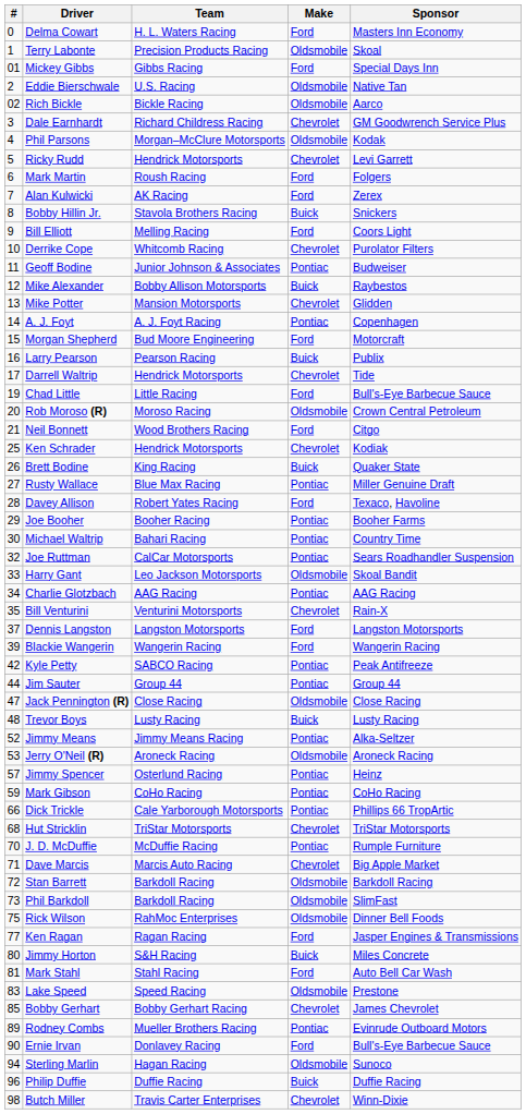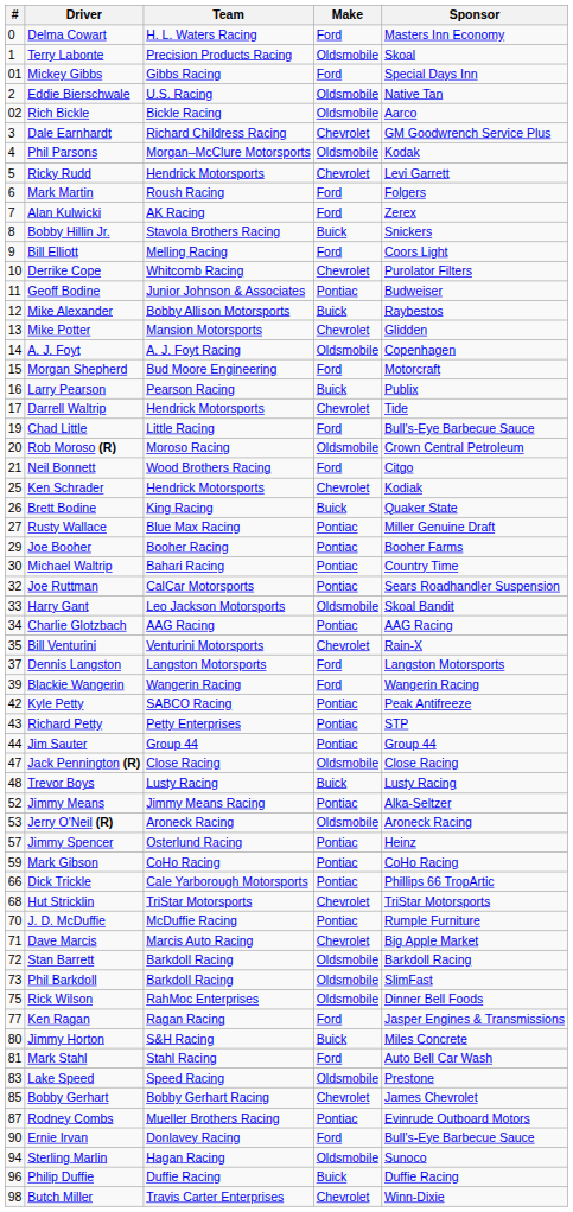 <table class="wikitable" style="font-size:95%">
 <tr>
 <th>#</th>
 <th>Driver</th>
 <th>Team</th>
 <th>Make</th>
 <th>Sponsor</th>
 </tr>
 <tr>
 <td>0</td>
 <td><a href='#'>Delma Cowart</a></td>
 <td><a href='#'>H. L. Waters Racing</a></td>
 <td><a href='#'>Ford</a></td>
 <td><a href='#'>Masters Inn Economy</a></td>
 </tr>
 <tr>
 <td>1</td>
 <td><a href='#'>Terry Labonte</a></td>
 <td><a href='#'>Precision Products Racing</a></td>
 <td><a href='#'>Oldsmobile</a></td>
 <td><a href='#'>Skoal</a></td>
 </tr>
 <tr>
 <td>01</td>
 <td><a href='#'>Mickey Gibbs</a></td>
 <td><a href='#'>Gibbs Racing</a></td>
 <td><a href='#'>Ford</a></td>
 <td><a href='#'>Special Days Inn</a></td>
 </tr>
 <tr>
 <td>2</td>
 <td><a href='#'>Eddie Bierschwale</a></td>
 <td><a href='#'>U.S. Racing</a></td>
 <td><a href='#'>Oldsmobile</a></td>
 <td><a href='#'>Native Tan</a></td>
 </tr>
 <tr>
 <td>02</td>
 <td><a href='#'>Rich Bickle</a></td>
 <td><a href='#'>Bickle Racing</a></td>
 <td><a href='#'>Oldsmobile</a></td>
 <td><a href='#'>Aarco</a></td>
 </tr>
 <tr>
 <td>3</td>
 <td><a href='#'>Dale Earnhardt</a></td>
 <td><a href='#'>Richard Childress Racing</a></td>
 <td><a href='#'>Chevrolet</a></td>
 <td><a href='#'>GM Goodwrench Service Plus</a></td>
 </tr>
 <tr>
 <td>4</td>
 <td><a href='#'>Phil Parsons</a></td>
 <td><a href='#'>Morgan–McClure Motorsports</a></td>
 <td><a href='#'>Oldsmobile</a></td>
 <td><a href='#'>Kodak</a></td>
 </tr>
 <tr>
 <td>5</td>
 <td><a href='#'>Ricky Rudd</a></td>
 <td><a href='#'>Hendrick Motorsports</a></td>
 <td><a href='#'>Chevrolet</a></td>
 <td><a href='#'>Levi Garrett</a></td>
 </tr>
 <tr>
 <td>6</td>
 <td><a href='#'>Mark Martin</a></td>
 <td><a href='#'>Roush Racing</a></td>
 <td><a href='#'>Ford</a></td>
 <td><a href='#'>Folgers</a></td>
 </tr>
 <tr>
 <td>7</td>
 <td><a href='#'>Alan Kulwicki</a></td>
 <td><a href='#'>AK Racing</a></td>
 <td><a href='#'>Ford</a></td>
 <td><a href='#'>Zerex</a></td>
 </tr>
 <tr>
 <td>8</td>
 <td><a href='#'>Bobby Hillin Jr.</a></td>
 <td><a href='#'>Stavola Brothers Racing</a></td>
 <td><a href='#'>Buick</a></td>
 <td><a href='#'>Snickers</a></td>
 </tr>
 <tr>
 <td>9</td>
 <td><a href='#'>Bill Elliott</a></td>
 <td><a href='#'>Melling Racing</a></td>
 <td><a href='#'>Ford</a></td>
 <td><a href='#'>Coors Light</a></td>
 </tr>
 <tr>
 <td>10</td>
 <td><a href='#'>Derrike Cope</a></td>
 <td><a href='#'>Whitcomb Racing</a></td>
 <td><a href='#'>Chevrolet</a></td>
 <td><a href='#'>Purolator Filters</a></td>
 </tr>
 <tr>
 <td>11</td>
 <td><a href='#'>Geoff Bodine</a></td>
 <td><a href='#'>Junior Johnson & Associates</a></td>
 <td><a href='#'>Pontiac</a></td>
 <td><a href='#'>Budweiser</a></td>
 </tr>
 <tr>
 <td>12</td>
 <td><a href='#'>Mike Alexander</a></td>
 <td><a href='#'>Bobby Allison Motorsports</a></td>
 <td><a href='#'>Buick</a></td>
 <td><a href='#'>Raybestos</a></td>
 </tr>
 <tr>
 <td>13</td>
 <td><a href='#'>Mike Potter</a></td>
 <td><a href='#'>Mansion Motorsports</a></td>
 <td><a href='#'>Chevrolet</a></td>
 <td><a href='#'>Glidden</a></td>
 </tr>
 <tr>
 <td>14</td>
 <td><a href='#'>A. J. Foyt</a></td>
 <td><a href='#'>A. J. Foyt Racing</a></td>
-<td><a href='#'>Pontiac</a></td>
+<td><a href='#'>Oldsmobile</a></td>
 <td><a href='#'>Copenhagen</a></td>
 </tr>
 <tr>
 <td>15</td>
 <td><a href='#'>Morgan Shepherd</a></td>
 <td><a href='#'>Bud Moore Engineering</a></td>
 <td><a href='#'>Ford</a></td>
 <td><a href='#'>Motorcraft</a></td>
 </tr>
 <tr>
 <td>16</td>
 <td><a href='#'>Larry Pearson</a></td>
 <td><a href='#'>Pearson Racing</a></td>
 <td><a href='#'>Buick</a></td>
 <td><a href='#'>Publix</a></td>
 </tr>
 <tr>
 <td>17</td>
 <td><a href='#'>Darrell Waltrip</a></td>
 <td><a href='#'>Hendrick Motorsports</a></td>
 <td><a href='#'>Chevrolet</a></td>
 <td><a href='#'>Tide</a></td>
 </tr>
 <tr>
 <td>19</td>
 <td><a href='#'>Chad Little</a></td>
 <td><a href='#'>Little Racing</a></td>
 <td><a href='#'>Ford</a></td>
 <td><a href='#'>Bull's-Eye Barbecue Sauce</a></td>
 </tr>
 <tr>
 <td>20</td>
 <td><a href='#'>Rob Moroso</a> <strong>(R)</strong></td>
 <td><a href='#'>Moroso Racing</a></td>
 <td><a href='#'>Oldsmobile</a></td>
 <td><a href='#'>Crown Central Petroleum</a></td>
 </tr>
 <tr>
 <td>21</td>
 <td><a href='#'>Neil Bonnett</a></td>
 <td><a href='#'>Wood Brothers Racing</a></td>
 <td><a href='#'>Ford</a></td>
 <td><a href='#'>Citgo</a></td>
 </tr>
 <tr>
 <td>25</td>
 <td><a href='#'>Ken Schrader</a></td>
 <td><a href='#'>Hendrick Motorsports</a></td>
 <td><a href='#'>Chevrolet</a></td>
 <td><a href='#'>Kodiak</a></td>
 </tr>
 <tr>
 <td>26</td>
 <td><a href='#'>Brett Bodine</a></td>
 <td><a href='#'>King Racing</a></td>
 <td><a href='#'>Buick</a></td>
 <td><a href='#'>Quaker State</a></td>
 </tr>
 <tr>
 <td>27</td>
 <td><a href='#'>Rusty Wallace</a></td>
 <td><a href='#'>Blue Max Racing</a></td>
 <td><a href='#'>Pontiac</a></td>
 <td><a href='#'>Miller Genuine Draft</a></td>
 </tr>
 <tr>
-<td>28</td>
-<td><a href='#'>Davey Allison</a></td>
-<td><a href='#'>Robert Yates Racing</a></td>
-<td><a href='#'>Ford</a></td>
-<td><a href='#'>Texaco</a>, <a href='#'>Havoline</a></td>
-</tr>
-<tr>
 <td>29</td>
 <td><a href='#'>Joe Booher</a></td>
 <td><a href='#'>Booher Racing</a></td>
 <td><a href='#'>Pontiac</a></td>
 <td><a href='#'>Booher Farms</a></td>
 </tr>
 <tr>
 <td>30</td>
 <td><a href='#'>Michael Waltrip</a></td>
 <td><a href='#'>Bahari Racing</a></td>
 <td><a href='#'>Pontiac</a></td>
 <td><a href='#'>Country Time</a></td>
 </tr>
 <tr>
 <td>32</td>
 <td><a href='#'>Joe Ruttman</a></td>
 <td><a href='#'>CalCar Motorsports</a></td>
 <td><a href='#'>Pontiac</a></td>
 <td><a href='#'>Sears Roadhandler Suspension</a></td>
 </tr>
 <tr>
 <td>33</td>
 <td><a href='#'>Harry Gant</a></td>
 <td><a href='#'>Leo Jackson Motorsports</a></td>
 <td><a href='#'>Oldsmobile</a></td>
 <td><a href='#'>Skoal Bandit</a></td>
 </tr>
 <tr>
 <td>34</td>
 <td><a href='#'>Charlie Glotzbach</a></td>
 <td><a href='#'>AAG Racing</a></td>
 <td><a href='#'>Pontiac</a></td>
 <td><a href='#'>AAG Racing</a></td>
 </tr>
 <tr>
 <td>35</td>
 <td><a href='#'>Bill Venturini</a></td>
 <td><a href='#'>Venturini Motorsports</a></td>
 <td><a href='#'>Chevrolet</a></td>
 <td><a href='#'>Rain-X</a></td>
 </tr>
 <tr>
 <td>37</td>
 <td><a href='#'>Dennis Langston</a></td>
 <td><a href='#'>Langston Motorsports</a></td>
 <td><a href='#'>Ford</a></td>
 <td><a href='#'>Langston Motorsports</a></td>
 </tr>
 <tr>
 <td>39</td>
 <td><a href='#'>Blackie Wangerin</a></td>
 <td><a href='#'>Wangerin Racing</a></td>
 <td><a href='#'>Ford</a></td>
 <td><a href='#'>Wangerin Racing</a></td>
 </tr>
 <tr>
 <td>42</td>
 <td><a href='#'>Kyle Petty</a></td>
 <td><a href='#'>SABCO Racing</a></td>
 <td><a href='#'>Pontiac</a></td>
 <td><a href='#'>Peak Antifreeze</a></td>
+</tr>
+<tr>
+<td>43</td>
+<td><a href='#'>Richard Petty</a></td>
+<td><a href='#'>Petty Enterprises</a></td>
+<td><a href='#'>Pontiac</a></td>
+<td><a href='#'>STP</a></td>
 </tr>
 <tr>
 <td>44</td>
 <td><a href='#'>Jim Sauter</a></td>
 <td><a href='#'>Group 44</a></td>
 <td><a href='#'>Pontiac</a></td>
 <td><a href='#'>Group 44</a></td>
 </tr>
 <tr>
 <td>47</td>
 <td><a href='#'>Jack Pennington</a> <strong>(R)</strong></td>
 <td><a href='#'>Close Racing</a></td>
 <td><a href='#'>Oldsmobile</a></td>
 <td><a href='#'>Close Racing</a></td>
 </tr>
 <tr>
 <td>48</td>
 <td><a href='#'>Trevor Boys</a></td>
 <td><a href='#'>Lusty Racing</a></td>
 <td><a href='#'>Buick</a></td>
 <td><a href='#'>Lusty Racing</a></td>
 </tr>
 <tr>
 <td>52</td>
 <td><a href='#'>Jimmy Means</a></td>
 <td><a href='#'>Jimmy Means Racing</a></td>
 <td><a href='#'>Pontiac</a></td>
 <td><a href='#'>Alka-Seltzer</a></td>
 </tr>
 <tr>
 <td>53</td>
 <td><a href='#'>Jerry O'Neil</a> <strong>(R)</strong></td>
 <td><a href='#'>Aroneck Racing</a></td>
 <td><a href='#'>Oldsmobile</a></td>
 <td><a href='#'>Aroneck Racing</a></td>
 </tr>
 <tr>
 <td>57</td>
 <td><a href='#'>Jimmy Spencer</a></td>
 <td><a href='#'>Osterlund Racing</a></td>
 <td><a href='#'>Pontiac</a></td>
 <td><a href='#'>Heinz</a></td>
 </tr>
 <tr>
 <td>59</td>
 <td><a href='#'>Mark Gibson</a></td>
 <td><a href='#'>CoHo Racing</a></td>
 <td><a href='#'>Pontiac</a></td>
 <td><a href='#'>CoHo Racing</a></td>
 </tr>
 <tr>
 <td>66</td>
 <td><a href='#'>Dick Trickle</a></td>
 <td><a href='#'>Cale Yarborough Motorsports</a></td>
 <td><a href='#'>Pontiac</a></td>
 <td><a href='#'>Phillips 66 TropArtic</a></td>
 </tr>
 <tr>
 <td>68</td>
 <td><a href='#'>Hut Stricklin</a></td>
 <td><a href='#'>TriStar Motorsports</a></td>
 <td><a href='#'>Chevrolet</a></td>
 <td><a href='#'>TriStar Motorsports</a></td>
 </tr>
 <tr>
 <td>70</td>
 <td><a href='#'>J. D. McDuffie</a></td>
 <td><a href='#'>McDuffie Racing</a></td>
 <td><a href='#'>Pontiac</a></td>
 <td><a href='#'>Rumple Furniture</a></td>
 </tr>
 <tr>
 <td>71</td>
 <td><a href='#'>Dave Marcis</a></td>
 <td><a href='#'>Marcis Auto Racing</a></td>
 <td><a href='#'>Chevrolet</a></td>
 <td><a href='#'>Big Apple Market</a></td>
 </tr>
 <tr>
 <td>72</td>
 <td><a href='#'>Stan Barrett</a></td>
 <td><a href='#'>Barkdoll Racing</a></td>
 <td><a href='#'>Oldsmobile</a></td>
 <td><a href='#'>Barkdoll Racing</a></td>
 </tr>
 <tr>
 <td>73</td>
 <td><a href='#'>Phil Barkdoll</a></td>
 <td><a href='#'>Barkdoll Racing</a></td>
 <td><a href='#'>Oldsmobile</a></td>
 <td><a href='#'>SlimFast</a></td>
 </tr>
 <tr>
 <td>75</td>
 <td><a href='#'>Rick Wilson</a></td>
 <td><a href='#'>RahMoc Enterprises</a></td>
 <td><a href='#'>Oldsmobile</a></td>
 <td><a href='#'>Dinner Bell Foods</a></td>
 </tr>
 <tr>
 <td>77</td>
 <td><a href='#'>Ken Ragan</a></td>
 <td><a href='#'>Ragan Racing</a></td>
 <td><a href='#'>Ford</a></td>
 <td><a href='#'>Jasper Engines & Transmissions</a></td>
 </tr>
 <tr>
 <td>80</td>
 <td><a href='#'>Jimmy Horton</a></td>
 <td><a href='#'>S&H Racing</a></td>
 <td><a href='#'>Buick</a></td>
 <td><a href='#'>Miles Concrete</a></td>
 </tr>
 <tr>
 <td>81</td>
 <td><a href='#'>Mark Stahl</a></td>
 <td><a href='#'>Stahl Racing</a></td>
 <td><a href='#'>Ford</a></td>
 <td><a href='#'>Auto Bell Car Wash</a></td>
 </tr>
 <tr>
 <td>83</td>
 <td><a href='#'>Lake Speed</a></td>
 <td><a href='#'>Speed Racing</a></td>
 <td><a href='#'>Oldsmobile</a></td>
 <td><a href='#'>Prestone</a></td>
 </tr>
 <tr>
 <td>85</td>
 <td><a href='#'>Bobby Gerhart</a></td>
 <td><a href='#'>Bobby Gerhart Racing</a></td>
 <td><a href='#'>Chevrolet</a></td>
 <td><a href='#'>James Chevrolet</a></td>
 </tr>
 <tr>
-<td>89</td>
+<td>87</td>
 <td><a href='#'>Rodney Combs</a></td>
 <td><a href='#'>Mueller Brothers Racing</a></td>
 <td><a href='#'>Pontiac</a></td>
 <td><a href='#'>Evinrude Outboard Motors</a></td>
 </tr>
 <tr>
 <td>90</td>
 <td><a href='#'>Ernie Irvan</a></td>
 <td><a href='#'>Donlavey Racing</a></td>
 <td><a href='#'>Ford</a></td>
 <td><a href='#'>Bull's-Eye Barbecue Sauce</a></td>
 </tr>
 <tr>
 <td>94</td>
 <td><a href='#'>Sterling Marlin</a></td>
 <td><a href='#'>Hagan Racing</a></td>
 <td><a href='#'>Oldsmobile</a></td>
 <td><a href='#'>Sunoco</a></td>
 </tr>
 <tr>
 <td>96</td>
 <td><a href='#'>Philip Duffie</a></td>
 <td><a href='#'>Duffie Racing</a></td>
 <td><a href='#'>Buick</a></td>
 <td><a href='#'>Duffie Racing</a></td>
 </tr>
 <tr>
 <td>98</td>
 <td><a href='#'>Butch Miller</a></td>
 <td><a href='#'>Travis Carter Enterprises</a></td>
 <td><a href='#'>Chevrolet</a></td>
 <td><a href='#'>Winn-Dixie</a></td>
 </tr>
 </table>
